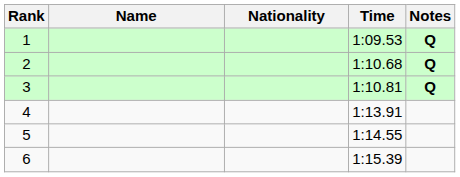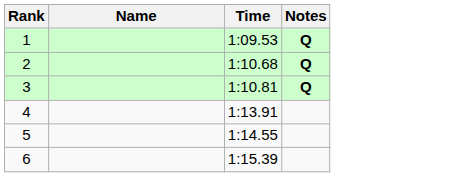 <table class="wikitable sortable" style="text-align:center">
 <tr>
 <th>Rank</th>
 <th style="width:180px">Name</th>
-<th style="width:125px">Nationality</th>
 <th>Time</th>
 <th>Notes</th>
 </tr>
 <tr style="background:#cfc;">
 <td>1</td>
-<td style="text-align:left;"></td>
 <td style="text-align:left;"></td>
 <td>1:09.53</td>
 <td><strong>Q</strong></td>
 </tr>
 <tr style="background:#cfc;">
 <td>2</td>
 <td style="text-align:left;"></td>
-<td style="text-align:left;"></td>
 <td>1:10.68</td>
 <td><strong>Q</strong></td>
 </tr>
 <tr style="background:#cfc;">
 <td>3</td>
-<td style="text-align:left;"></td>
 <td style="text-align:left;"></td>
 <td>1:10.81</td>
 <td><strong>Q</strong></td>
 </tr>
 <tr>
 <td>4</td>
 <td style="text-align:left;"></td>
-<td style="text-align:left;"></td>
 <td>1:13.91</td>
 <td></td>
 </tr>
 <tr>
 <td>5</td>
-<td style="text-align:left;"></td>
 <td style="text-align:left;"></td>
 <td>1:14.55</td>
 <td></td>
 </tr>
 <tr>
 <td>6</td>
 <td style="text-align:left;"></td>
-<td style="text-align:left;"></td>
 <td>1:15.39</td>
 <td></td>
 </tr>
 </table>
